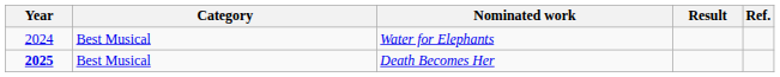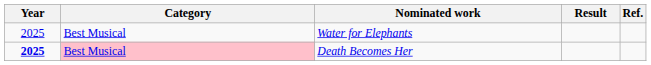 <table class=wikitable>
 <tr>
 <th scope="col" style="width:5em;">Year</th>
 <th scope="col" style="width:26em;">Category</th>
 <th scope="col" style="width:25em;">Nominated work</th>
 <th scope="col" style="width:5em;">Result</th>
 <th>Ref.</th>
 </tr>
 <tr>
-<td style="text-align:center;"><a href='#'>2024</a></td>
+<td style="text-align:center;"><a href='#'>2025</a></td>
 <td><a href='#'>Best Musical</a></td>
 <td><em><a href='#'>Water for Elephants</a></em></td>
 <td></td>
 <td style="text-align:center;"></td>
 </tr>
 <tr>
 <td style="text-align:center;"><strong><a href='#'>2025</a></strong></td>
-<td><a href='#'>Best Musical</a></td>
+<td style="background: pink;"><a href='#'>Best Musical</a></td>
 <td><em><a href='#'>Death Becomes Her</a></em></td>
 <td></td>
 <td style="text-align:center;"></td>
 </tr>
 </table>
